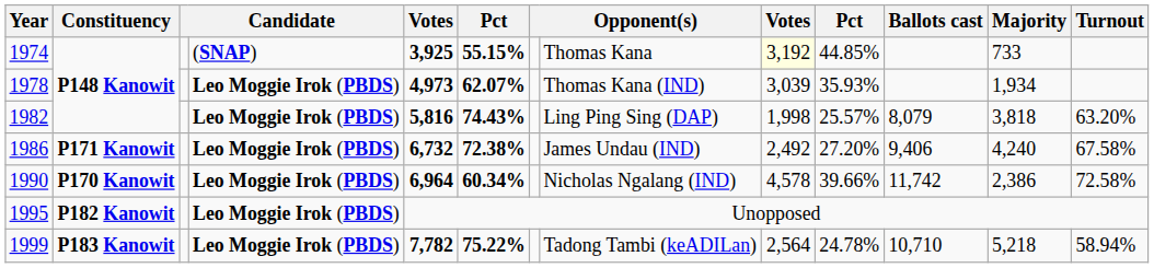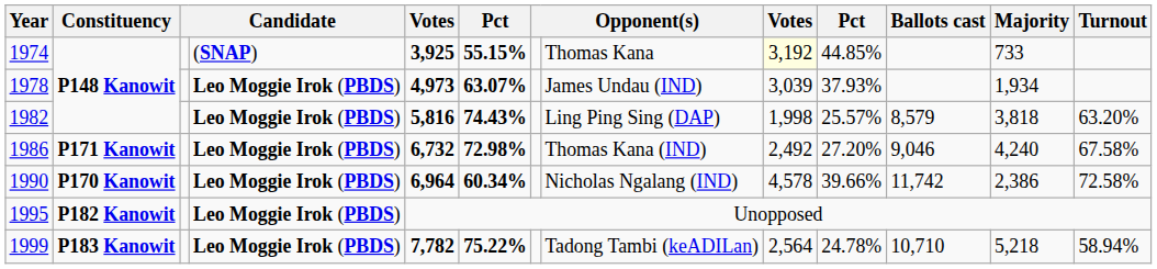 <table class="wikitable" style="margin:0.5em ; font-size:95%">
 <tr>
 <th>Year</th>
 <th>Constituency</th>
 <th colspan=2>Candidate</th>
 <th>Votes</th>
 <th>Pct</th>
 <th colspan=2>Opponent(s)</th>
 <th>Votes</th>
 <th>Pct</th>
 <th>Ballots cast</th>
 <th>Majority</th>
 <th>Turnout</th>
 </tr>
 <tr>
 <td><a href='#'>1974</a></td>
 <td rowspan=3><strong>P148 <a href='#'>Kanowit</a></strong></td>
 <td bgcolor=></td>
 <td> (<a href='#'><strong>SNAP</strong></a>)</td>
 <td align=right><strong>3,925</strong></td>
 <td><strong>55.15%</strong></td>
 <td></td>
 <td>Thomas Kana</td>
 <td align=right style="background: lightyellow;">3,192</td>
 <td>44.85%</td>
 <td></td>
 <td>733</td>
 <td></td>
 </tr>
 <tr>
 <td><a href='#'>1978</a></td>
 <td></td>
 <td><strong>Leo Moggie Irok</strong> (<a href='#'><strong>PBDS</strong></a>)</td>
 <td align=right><strong>4,973</strong></td>
-<td><strong>62.07%</strong></td>
+<td><strong>63.07%</strong></td>
 <td></td>
-<td>Thomas Kana (<a href='#'>IND</a>)</td>
+<td>James Undau (<a href='#'>IND</a>)</td>
 <td align=right>3,039</td>
-<td>35.93%</td>
+<td>37.93%</td>
 <td></td>
 <td>1,934</td>
 <td></td>
 </tr>
 <tr>
 <td><a href='#'>1982</a></td>
 <td></td>
 <td><strong>Leo Moggie Irok</strong> (<a href='#'><strong>PBDS</strong></a>)</td>
 <td align=right><strong>5,816</strong></td>
 <td><strong>74.43%</strong></td>
 <td></td>
 <td>Ling Ping Sing (<a href='#'>DAP</a>)</td>
 <td align=right>1,998</td>
 <td>25.57%</td>
-<td>8,079</td>
+<td>8,579</td>
 <td>3,818</td>
 <td>63.20%</td>
 </tr>
 <tr>
 <td><a href='#'>1986</a></td>
 <td><strong>P171 <a href='#'>Kanowit</a></strong></td>
 <td></td>
 <td><strong>Leo Moggie Irok</strong> (<a href='#'><strong>PBDS</strong></a>)</td>
 <td align=right><strong>6,732</strong></td>
-<td><strong>72.38%</strong></td>
+<td><strong>72.98%</strong></td>
 <td></td>
-<td>James Undau (<a href='#'>IND</a>)</td>
+<td>Thomas Kana (<a href='#'>IND</a>)</td>
 <td align=right>2,492</td>
 <td>27.20%</td>
-<td>9,406</td>
+<td>9,046</td>
 <td>4,240</td>
 <td>67.58%</td>
 </tr>
 <tr>
 <td><a href='#'>1990</a></td>
 <td><strong>P170 <a href='#'>Kanowit</a></strong></td>
 <td></td>
 <td><strong>Leo Moggie Irok</strong> (<a href='#'><strong>PBDS</strong></a>)</td>
 <td align=right><strong>6,964</strong></td>
 <td><strong>60.34%</strong></td>
 <td></td>
 <td>Nicholas Ngalang (<a href='#'>IND</a>)</td>
 <td align=right>4,578</td>
 <td>39.66%</td>
 <td>11,742</td>
 <td>2,386</td>
 <td>72.58%</td>
 </tr>
 <tr>
 <td><a href='#'>1995</a></td>
 <td><strong>P182 <a href='#'>Kanowit</a></strong></td>
 <td></td>
 <td><strong>Leo Moggie Irok</strong> (<a href='#'><strong>PBDS</strong></a>)</td>
 <td colspan=9 align=center>Unopposed</td>
 </tr>
 <tr>
 <td><a href='#'>1999</a></td>
 <td><strong>P183 <a href='#'>Kanowit</a></strong></td>
 <td></td>
 <td><strong>Leo Moggie Irok</strong> (<a href='#'><strong>PBDS</strong></a>)</td>
 <td align=right><strong>7,782</strong></td>
 <td><strong>75.22%</strong></td>
 <td></td>
 <td>Tadong Tambi (<a href='#'>keADILan</a>)</td>
 <td align=right>2,564</td>
 <td>24.78%</td>
 <td>10,710</td>
 <td>5,218</td>
 <td>58.94%</td>
 </tr>
 </table>
